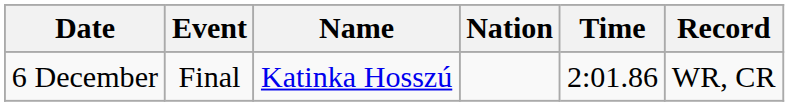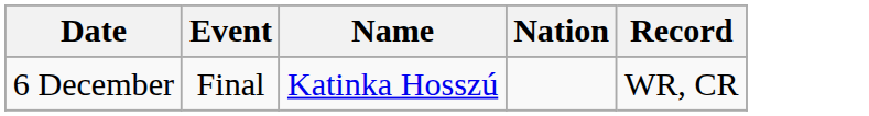 <table class=wikitable style=text-align:center>
 <tr>
 <th>Date</th>
 <th>Event</th>
 <th>Name</th>
 <th>Nation</th>
-<th>Time</th>
 <th>Record</th>
 </tr>
 <tr>
 <td>6 December</td>
 <td>Final</td>
 <td align=left><a href='#'>Katinka Hosszú</a></td>
 <td align=left></td>
-<td>2:01.86</td>
 <td>WR, CR</td>
 </tr>
 </table>
